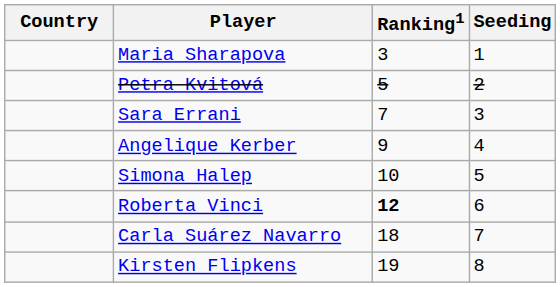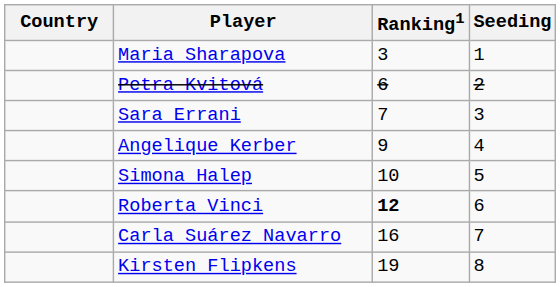 <table class="sortable wikitable">
 <tr>
 <th width="70">Country</th>
 <th width="175">Player</th>
 <th>Ranking<sup>1</sup></th>
 <th>Seeding</th>
 </tr>
 <tr>
 <td></td>
 <td><a href='#'>Maria Sharapova</a></td>
 <td>3</td>
 <td>1</td>
 </tr>
 <tr>
 <td><s></s></td>
 <td><s><a href='#'>Petra Kvitová</a></s></td>
-<td><s>5</s></td>
+<td><s>6</s></td>
 <td><s>2</s></td>
 </tr>
 <tr>
 <td></td>
 <td><a href='#'>Sara Errani</a></td>
 <td>7</td>
 <td>3</td>
 </tr>
 <tr>
 <td></td>
 <td><a href='#'>Angelique Kerber</a></td>
 <td>9</td>
 <td>4</td>
 </tr>
 <tr>
 <td></td>
 <td><a href='#'>Simona Halep</a></td>
 <td>10</td>
 <td>5</td>
 </tr>
 <tr>
 <td></td>
 <td><a href='#'>Roberta Vinci</a></td>
 <td><strong>12</strong></td>
 <td>6</td>
 </tr>
 <tr>
 <td></td>
 <td><a href='#'>Carla Suárez Navarro</a></td>
-<td>18</td>
+<td>16</td>
 <td>7</td>
 </tr>
 <tr>
 <td></td>
 <td><a href='#'>Kirsten Flipkens</a></td>
 <td>19</td>
 <td>8</td>
 </tr>
 </table>
